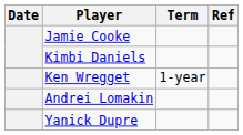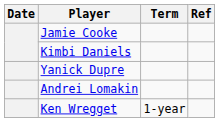 <table class="wikitable plainrowheaders">
 <tr>
 <th>Date</th>
 <th>Player</th>
 <th>Term</th>
 <th>Ref</th>
 </tr>
 <tr>
 <th scope="row" rowspan="2"></th>
 <td><a href='#'>Jamie Cooke</a></td>
 <td></td>
 <td></td>
 </tr>
 <tr>
 <td><a href='#'>Kimbi Daniels</a></td>
 <td></td>
 <td></td>
 </tr>
 <tr>
 <th scope="row"></th>
-<td><a href='#'>Ken Wregget</a></td>
-<td>1-year</td>
+<td><a href='#'>Yanick Dupre</a></td>
+<td></td>
 <td></td>
 </tr>
 <tr>
 <th scope="row"></th>
 <td><a href='#'>Andrei Lomakin</a></td>
 <td></td>
 <td></td>
 </tr>
 <tr>
 <th scope="row"></th>
-<td><a href='#'>Yanick Dupre</a></td>
-<td></td>
+<td><a href='#'>Ken Wregget</a></td>
+<td>1-year</td>
 <td></td>
 </tr>
 </table>
